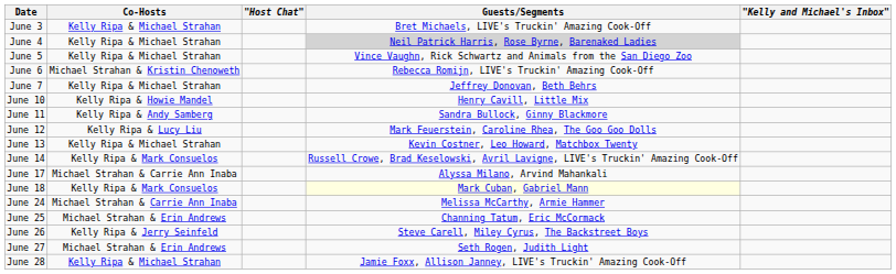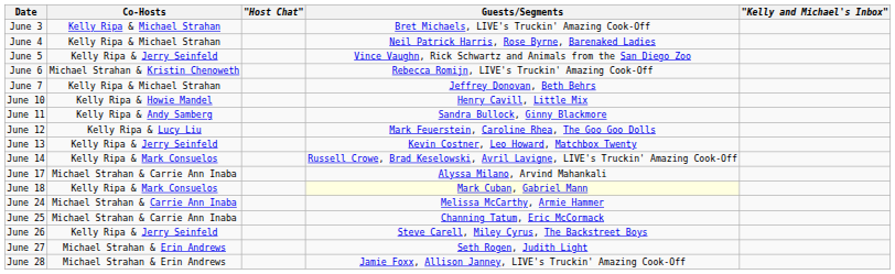 <table class="wikitable sortable" style="text-align:center;">
 <tr>
 <th>Date</th>
 <th>Co-Hosts</th>
 <th><em>"Host Chat"</em></th>
 <th>Guests/Segments</th>
 <th><em>"Kelly and Michael's Inbox"</em></th>
 </tr>
 <tr>
 <td>June 3</td>
 <td><a href='#'>Kelly Ripa</a> & <a href='#'>Michael Strahan</a></td>
 <td></td>
 <td><a href='#'>Bret Michaels</a>, LIVE's Truckin' Amazing Cook-Off</td>
 <td></td>
 </tr>
 <tr>
 <td>June 4</td>
 <td>Kelly Ripa & Michael Strahan</td>
 <td></td>
-<td style="background: lightgrey;"><a href='#'>Neil Patrick Harris</a>, <a href='#'>Rose Byrne</a>, <a href='#'>Barenaked Ladies</a></td>
+<td><a href='#'>Neil Patrick Harris</a>, <a href='#'>Rose Byrne</a>, <a href='#'>Barenaked Ladies</a></td>
 <td></td>
 </tr>
 <tr>
 <td>June 5</td>
-<td>Kelly Ripa & Michael Strahan</td>
+<td>Kelly Ripa & <a href='#'>Jerry Seinfeld</a></td>
 <td></td>
 <td><a href='#'>Vince Vaughn</a>, Rick Schwartz and Animals from the <a href='#'>San Diego Zoo</a></td>
 <td></td>
 </tr>
 <tr>
 <td>June 6</td>
 <td>Michael Strahan & <a href='#'>Kristin Chenoweth</a></td>
 <td></td>
 <td><a href='#'>Rebecca Romijn</a>, LIVE's Truckin' Amazing Cook-Off</td>
 <td></td>
 </tr>
 <tr>
 <td>June 7</td>
 <td>Kelly Ripa & Michael Strahan</td>
 <td></td>
 <td><a href='#'>Jeffrey Donovan</a>, <a href='#'>Beth Behrs</a></td>
 <td></td>
 </tr>
 <tr>
 <td>June 10</td>
 <td>Kelly Ripa & <a href='#'>Howie Mandel</a></td>
 <td></td>
 <td><a href='#'>Henry Cavill</a>, <a href='#'>Little Mix</a></td>
 <td></td>
 </tr>
 <tr>
 <td>June 11</td>
 <td>Kelly Ripa & <a href='#'>Andy Samberg</a></td>
 <td></td>
 <td><a href='#'>Sandra Bullock</a>, <a href='#'>Ginny Blackmore</a></td>
 <td></td>
 </tr>
 <tr>
 <td>June 12</td>
 <td>Kelly Ripa & <a href='#'>Lucy Liu</a></td>
 <td></td>
 <td><a href='#'>Mark Feuerstein</a>, <a href='#'>Caroline Rhea</a>, <a href='#'>The Goo Goo Dolls</a></td>
 <td></td>
 </tr>
 <tr>
 <td>June 13</td>
-<td>Kelly Ripa & Michael Strahan</td>
+<td>Kelly Ripa & <a href='#'>Jerry Seinfeld</a></td>
 <td></td>
 <td><a href='#'>Kevin Costner</a>, <a href='#'>Leo Howard</a>, <a href='#'>Matchbox Twenty</a></td>
 <td></td>
 </tr>
 <tr>
 <td>June 14</td>
 <td>Kelly Ripa & <a href='#'>Mark Consuelos</a></td>
 <td></td>
 <td><a href='#'>Russell Crowe</a>, <a href='#'>Brad Keselowski</a>, <a href='#'>Avril Lavigne</a>, LIVE's Truckin' Amazing Cook-Off</td>
 <td></td>
 </tr>
 <tr>
 <td>June 17</td>
 <td>Michael Strahan & Carrie Ann Inaba</td>
 <td></td>
 <td><a href='#'>Alyssa Milano</a>, Arvind Mahankali</td>
 <td></td>
 </tr>
 <tr>
 <td>June 18</td>
 <td>Kelly Ripa & <a href='#'>Mark Consuelos</a></td>
 <td></td>
 <td style="background: lightyellow;"><a href='#'>Mark Cuban</a>, <a href='#'>Gabriel Mann</a></td>
 <td></td>
 </tr>
 <tr>
 <td>June 24</td>
 <td>Michael Strahan & <a href='#'>Carrie Ann Inaba</a></td>
 <td></td>
 <td><a href='#'>Melissa McCarthy</a>, <a href='#'>Armie Hammer</a></td>
 <td></td>
 </tr>
 <tr>
 <td>June 25</td>
-<td>Michael Strahan & <a href='#'>Erin Andrews</a></td>
+<td>Michael Strahan & Carrie Ann Inaba</td>
 <td></td>
 <td><a href='#'>Channing Tatum</a>, <a href='#'>Eric McCormack</a></td>
 <td></td>
 </tr>
 <tr>
 <td>June 26</td>
 <td>Kelly Ripa & <a href='#'>Jerry Seinfeld</a></td>
 <td></td>
 <td><a href='#'>Steve Carell</a>, <a href='#'>Miley Cyrus</a>, <a href='#'>The Backstreet Boys</a></td>
 <td></td>
 </tr>
 <tr>
 <td>June 27</td>
 <td>Michael Strahan & <a href='#'>Erin Andrews</a></td>
 <td></td>
 <td><a href='#'>Seth Rogen</a>, <a href='#'>Judith Light</a></td>
 <td></td>
 </tr>
 <tr>
 <td>June 28</td>
-<td><a href='#'>Kelly Ripa</a> & <a href='#'>Michael Strahan</a></td>
+<td>Michael Strahan & Erin Andrews</td>
 <td></td>
 <td><a href='#'>Jamie Foxx</a>, <a href='#'>Allison Janney</a>, LIVE's Truckin' Amazing Cook-Off</td>
 <td></td>
 </tr>
 </table>
